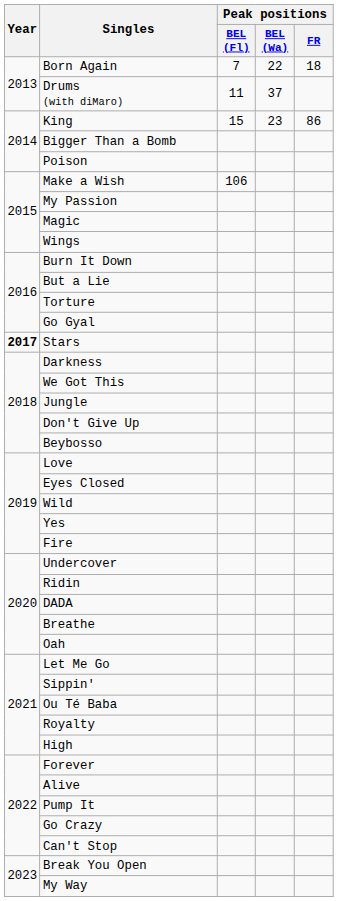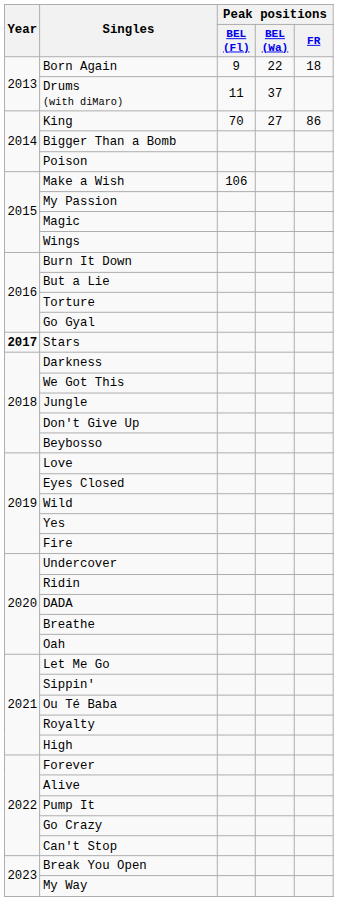 <table class="wikitable">
 <tr>
 <th align="center" rowspan="2" width="10">Year</th>
 <th align="center" rowspan="2" width="180">Singles</th>
 <th align="center" colspan="3" width="20">Peak positions</th>
 </tr>
 <tr>
 <th scope="col" style="width:3em;font-size:90%;"><a href='#'>BEL <br>(Fl)</a><br></th>
 <th scope="col" style="width:3em;font-size:90%;"><a href='#'>BEL <br>(Wa)</a><br></th>
 <th scope="col" style="width:3em;font-size:90%;"><a href='#'>FR</a><br></th>
 </tr>
 <tr>
 <td style="text-align:center;" rowspan=2>2013</td>
 <td>Born Again</td>
-<td style="text-align:center;">7</td>
+<td style="text-align:center;">9</td>
 <td style="text-align:center;">22</td>
 <td style="text-align:center;">18</td>
 </tr>
 <tr>
 <td>Drums<br><small>(with diMaro)</small></td>
 <td style="text-align:center;">11</td>
 <td style="text-align:center;">37</td>
 <td style="text-align:center;"></td>
 </tr>
 <tr>
 <td style="text-align:center;" rowspan=3>2014</td>
 <td>King</td>
-<td style="text-align:center;">15</td>
-<td style="text-align:center;">23</td>
+<td style="text-align:center;">70</td>
+<td style="text-align:center;">27</td>
 <td style="text-align:center;">86</td>
 </tr>
 <tr>
 <td>Bigger Than a Bomb</td>
 <td style="text-align:center;"></td>
 <td style="text-align:center;"></td>
 <td style="text-align:center;"></td>
 </tr>
 <tr>
 <td>Poison</td>
 <td style="text-align:center;"></td>
 <td style="text-align:center;"></td>
 <td style="text-align:center;"></td>
 </tr>
 <tr>
 <td style="text-align:center;" rowspan=4>2015</td>
 <td>Make a Wish</td>
 <td style="text-align:center;">106</td>
 <td style="text-align:center;"></td>
 <td style="text-align:center;"></td>
 </tr>
 <tr>
 <td>My Passion</td>
 <td style="text-align:center;"></td>
 <td style="text-align:center;"></td>
 <td style="text-align:center;"></td>
 </tr>
 <tr>
 <td>Magic</td>
 <td style="text-align:center;"></td>
 <td style="text-align:center;"></td>
 <td style="text-align:center;"></td>
 </tr>
 <tr>
 <td>Wings</td>
 <td style="text-align:center;"></td>
 <td style="text-align:center;"></td>
 <td style="text-align:center;"></td>
 </tr>
 <tr>
 <td style="text-align:center;" rowspan=4>2016</td>
 <td>Burn It Down<br></td>
 <td style="text-align:center;"></td>
 <td style="text-align:center;"></td>
 <td style="text-align:center;"></td>
 </tr>
 <tr>
 <td>But a Lie<br></td>
 <td style="text-align:center;"></td>
 <td style="text-align:center;"></td>
 <td style="text-align:center;"></td>
 </tr>
 <tr>
 <td>Torture</td>
 <td style="text-align:center;"></td>
 <td style="text-align:center;"></td>
 <td style="text-align:center;"></td>
 </tr>
 <tr>
 <td>Go Gyal</td>
 <td style="text-align:center;"></td>
 <td style="text-align:center;"></td>
 <td style="text-align:center;"></td>
 </tr>
 <tr>
 <td style="text-align:center;" rowspan=1><strong>2017</strong></td>
 <td>Stars</td>
 <td style="text-align:center;"></td>
 <td style="text-align:center;"></td>
 <td style="text-align:center;"></td>
 </tr>
 <tr>
 <td rowspan="5" style="text-align:center;">2018</td>
 <td>Darkness</td>
 <td style="text-align:center;"></td>
 <td style="text-align:center;"></td>
 <td style="text-align:center;"></td>
 </tr>
 <tr>
 <td>We Got This</td>
 <td style="text-align:center;"></td>
 <td style="text-align:center;"></td>
 <td style="text-align:center;"></td>
 </tr>
 <tr>
 <td>Jungle</td>
 <td style="text-align:center;"></td>
 <td style="text-align:center;"></td>
 <td style="text-align:center;"></td>
 </tr>
 <tr>
 <td>Don't Give Up</td>
 <td style="text-align:center;"></td>
 <td style="text-align:center;"></td>
 <td style="text-align:center;"></td>
 </tr>
 <tr>
 <td>Beybosso<br></td>
 <td style="text-align:center;"></td>
 <td style="text-align:center;"></td>
 <td style="text-align:center;"></td>
 </tr>
 <tr>
 <td rowspan="5" style="text-align:center;">2019</td>
 <td>Love</td>
 <td style="text-align:center;"></td>
 <td style="text-align:center;"></td>
 <td style="text-align:center;"></td>
 </tr>
 <tr>
 <td>Eyes Closed</td>
 <td style="text-align:center;"></td>
 <td style="text-align:center;"></td>
 <td style="text-align:center;"></td>
 </tr>
 <tr>
 <td>Wild</td>
 <td style="text-align:center;"></td>
 <td style="text-align:center;"></td>
 <td style="text-align:center;"></td>
 </tr>
 <tr>
 <td>Yes</td>
 <td style="text-align:center;"></td>
 <td style="text-align:center;"></td>
 <td style="text-align:center;"></td>
 </tr>
 <tr>
 <td>Fire</td>
 <td style="text-align:center;"></td>
 <td style="text-align:center;"></td>
 <td style="text-align:center;"></td>
 </tr>
 <tr>
 <td rowspan="5" style="text-align:center;">2020</td>
 <td>Undercover<br></td>
 <td style="text-align:center;"></td>
 <td style="text-align:center;"></td>
 <td style="text-align:center;"></td>
 </tr>
 <tr>
 <td>Ridin</td>
 <td style="text-align:center;"></td>
 <td style="text-align:center;"></td>
 <td style="text-align:center;"></td>
 </tr>
 <tr>
 <td>DADA<br></td>
 <td style="text-align:center;"></td>
 <td style="text-align:center;"></td>
 <td style="text-align:center;"></td>
 </tr>
 <tr>
 <td>Breathe</td>
 <td style="text-align:center;"></td>
 <td style="text-align:center;"></td>
 <td style="text-align:center;"></td>
 </tr>
 <tr>
 <td>Oah</td>
 <td style="text-align:center;"></td>
 <td style="text-align:center;"></td>
 <td style="text-align:center;"></td>
 </tr>
 <tr>
 <td rowspan="5" style="text-align:center;">2021</td>
 <td>Let Me Go</td>
 <td style="text-align:center;"></td>
 <td style="text-align:center;"></td>
 <td style="text-align:center;"></td>
 </tr>
 <tr>
 <td>Sippin'</td>
 <td style="text-align:center;"></td>
 <td style="text-align:center;"></td>
 <td style="text-align:center;"></td>
 </tr>
 <tr>
 <td>Ou Té Baba<br></td>
 <td style="text-align:center;"></td>
 <td style="text-align:center;"></td>
 <td style="text-align:center;"></td>
 </tr>
 <tr>
 <td>Royalty</td>
 <td style="text-align:center;"></td>
 <td style="text-align:center;"></td>
 <td style="text-align:center;"></td>
 </tr>
 <tr>
 <td>High</td>
 <td style="text-align:center;"></td>
 <td style="text-align:center;"></td>
 <td style="text-align:center;"></td>
 </tr>
 <tr>
 <td rowspan="5" style="text-align:center;">2022</td>
 <td>Forever</td>
 <td style="text-align:center;"></td>
 <td style="text-align:center;"></td>
 <td style="text-align:center;"></td>
 </tr>
 <tr>
 <td>Alive</td>
 <td style="text-align:center;"></td>
 <td style="text-align:center;"></td>
 <td style="text-align:center;"></td>
 </tr>
 <tr>
 <td>Pump It<br></td>
 <td style="text-align:center;"></td>
 <td style="text-align:center;"></td>
 <td style="text-align:center;"></td>
 </tr>
 <tr>
 <td>Go Crazy<br></td>
 <td style="text-align:center;"></td>
 <td style="text-align:center;"></td>
 <td style="text-align:center;"></td>
 </tr>
 <tr>
 <td>Can't Stop</td>
 <td style="text-align:center;"></td>
 <td style="text-align:center;"></td>
 <td style="text-align:center;"></td>
 </tr>
 <tr>
 <td rowspan="2" style="text-align:center;">2023</td>
 <td>Break You Open</td>
 <td style="text-align:center;"></td>
 <td style="text-align:center;"></td>
 <td style="text-align:center;"></td>
 </tr>
 <tr>
 <td>My Way</td>
 <td style="text-align:center;"></td>
 <td style="text-align:center;"></td>
 <td style="text-align:center;"></td>
 </tr>
 </table>
